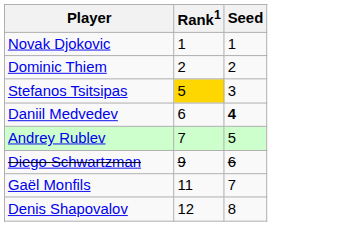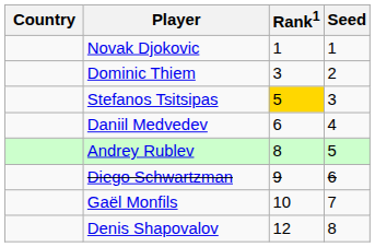 <table class="sortable wikitable">
 <tr>
+<th width="70">Country</th>
 <th width="175">Player</th>
 <th>Rank<sup>1</sup></th>
 <th>Seed</th>
 </tr>
 <tr>
+<td></td>
 <td><a href='#'>Novak Djokovic</a></td>
 <td>1</td>
 <td>1</td>
 </tr>
 <tr>
+<td></td>
 <td><a href='#'>Dominic Thiem</a></td>
-<td>2</td>
+<td>3</td>
 <td>2</td>
 </tr>
 <tr>
+<td></td>
 <td><a href='#'>Stefanos Tsitsipas</a></td>
 <td style="background: gold;">5</td>
 <td>3</td>
 </tr>
 <tr>
+<td></td>
 <td><a href='#'>Daniil Medvedev</a></td>
 <td>6</td>
-<td><strong>4</strong></td>
+<td>4</td>
 </tr>
 <tr style="background:#cfc;">
+<td></td>
 <td><a href='#'>Andrey Rublev</a></td>
-<td>7</td>
+<td>8</td>
 <td>5</td>
 </tr>
 <tr>
+<td><s></s></td>
 <td><s><a href='#'>Diego Schwartzman</a></s></td>
 <td><s>9</s></td>
 <td><s>6</s></td>
 </tr>
 <tr>
+<td></td>
 <td><a href='#'>Gaël Monfils</a></td>
-<td>11</td>
+<td>10</td>
 <td>7</td>
 </tr>
 <tr>
+<td></td>
 <td><a href='#'>Denis Shapovalov</a></td>
 <td>12</td>
 <td>8</td>
 </tr>
 </table>
